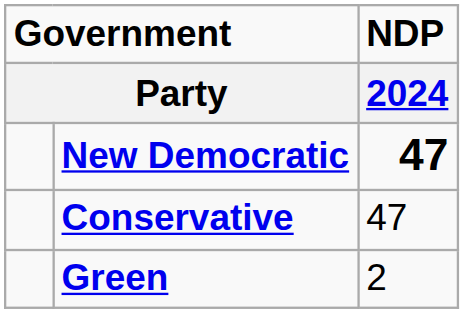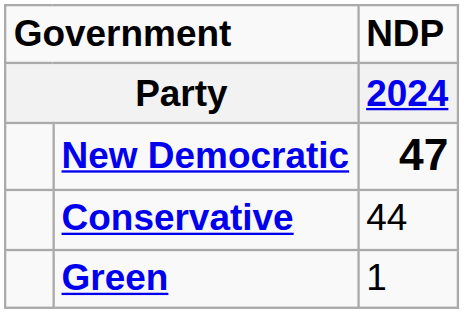 <table class="wikitable">
 <tr>
 <td colspan="2"><strong>Government</strong></td>
 <td><strong>NDP</strong></td>
 </tr>
 <tr>
 <th colspan="2">Party</th>
 <th><a href='#'>2024</a></th>
 </tr>
 <tr align="right">
 <td>   </td>
 <td align="left"><strong><a href='#'>New Democratic</a></strong></td>
 <td><strong><big>47</big></strong></td>
 </tr>
 <tr>
 <td>   </td>
 <td><a href='#'><strong>Conservative</strong></a></td>
-<td>47</td>
+<td>44</td>
 </tr>
 <tr>
 <td> </td>
 <td><strong><a href='#'>Green</a></strong></td>
-<td>2</td>
+<td>1</td>
 </tr>
 </table>
